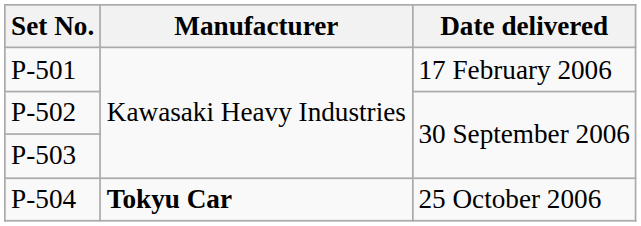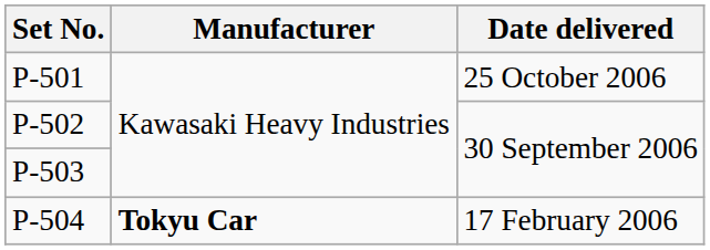 <table class="wikitable">
 <tr>
 <th>Set No.</th>
 <th>Manufacturer</th>
 <th>Date delivered</th>
 </tr>
 <tr>
 <td>P-501</td>
 <td rowspan="3">Kawasaki Heavy Industries</td>
-<td>17 February 2006</td>
+<td>25 October 2006</td>
 </tr>
 <tr>
 <td>P-502</td>
 <td rowspan="2">30 September 2006</td>
 </tr>
 <tr>
 <td>P-503</td>
 </tr>
 <tr>
 <td>P-504</td>
 <td><strong>Tokyu Car</strong></td>
-<td>25 October 2006</td>
+<td>17 February 2006</td>
 </tr>
 </table>
